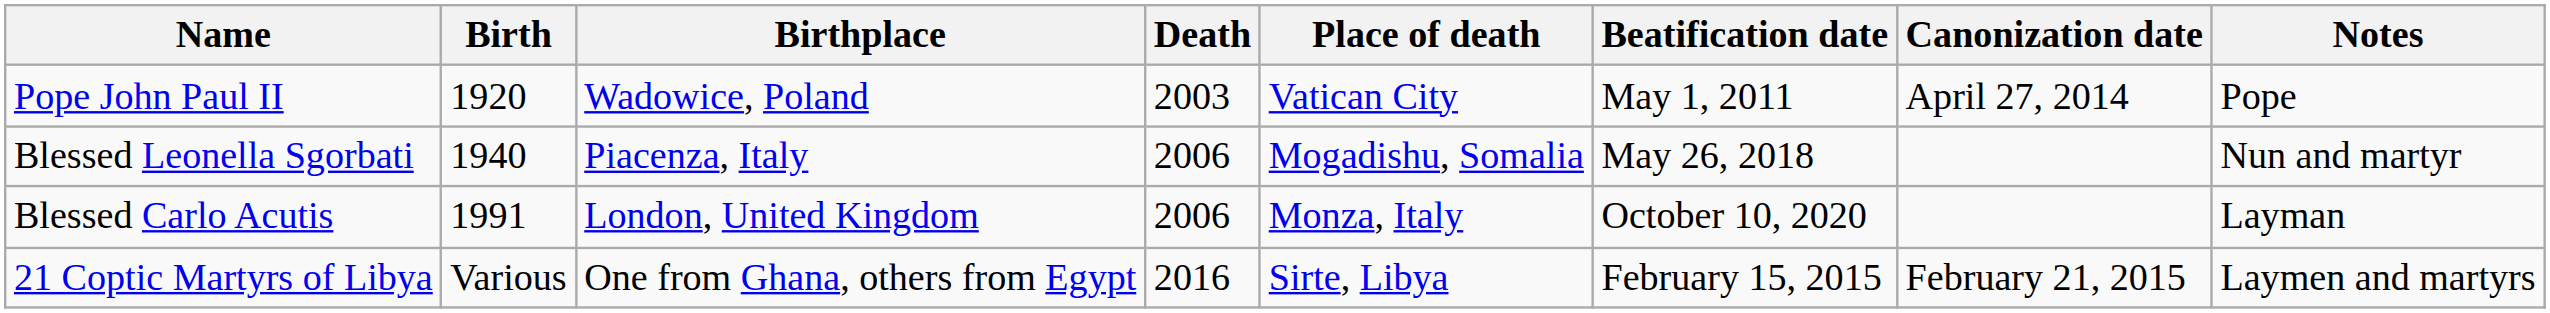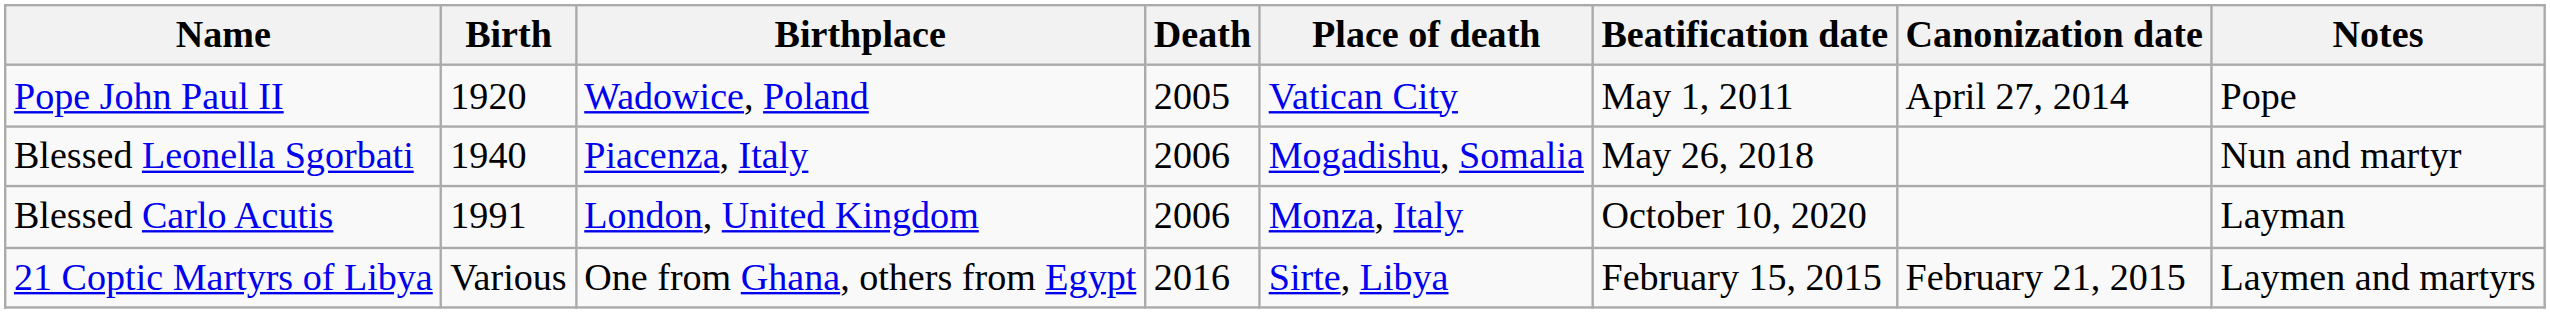 <table class="wikitable sortable">
 <tr>
 <th>Name</th>
 <th>Birth</th>
 <th>Birthplace</th>
 <th>Death</th>
 <th>Place of death</th>
 <th>Beatification date</th>
 <th>Canonization date</th>
 <th>Notes</th>
 </tr>
 <tr>
 <td><a href='#'>Pope John Paul II</a></td>
 <td>1920</td>
 <td><a href='#'>Wadowice</a>, <a href='#'>Poland</a></td>
-<td>2003</td>
+<td>2005</td>
 <td><a href='#'>Vatican City</a></td>
 <td>May 1, 2011</td>
 <td>April 27, 2014</td>
 <td>Pope</td>
 </tr>
 <tr>
 <td>Blessed <a href='#'>Leonella Sgorbati</a></td>
 <td>1940</td>
 <td><a href='#'>Piacenza</a>, <a href='#'>Italy</a></td>
 <td>2006</td>
 <td><a href='#'>Mogadishu</a>, <a href='#'>Somalia</a></td>
 <td>May 26, 2018</td>
 <td></td>
 <td>Nun and martyr</td>
 </tr>
 <tr>
 <td>Blessed <a href='#'>Carlo Acutis</a></td>
 <td>1991</td>
 <td><a href='#'>London</a>, <a href='#'>United Kingdom</a></td>
 <td>2006</td>
 <td><a href='#'>Monza</a>, <a href='#'>Italy</a></td>
 <td>October 10, 2020</td>
 <td></td>
 <td>Layman</td>
 </tr>
 <tr>
 <td><a href='#'>21 Coptic Martyrs of Libya</a></td>
 <td>Various</td>
 <td>One from <a href='#'>Ghana</a>, others from <a href='#'>Egypt</a></td>
 <td>2016</td>
 <td><a href='#'>Sirte</a>, <a href='#'>Libya</a></td>
 <td>February 15, 2015</td>
 <td>February 21, 2015</td>
 <td>Laymen and martyrs</td>
 </tr>
 </table>
